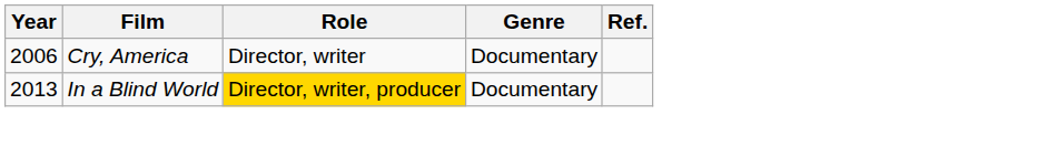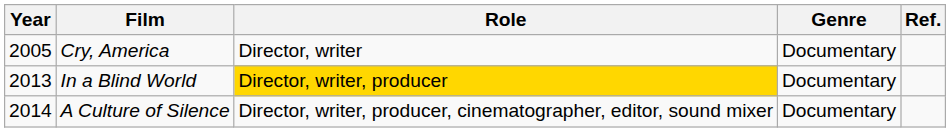 <table class="wikitable">
 <tr>
 <th>Year</th>
 <th>Film</th>
 <th>Role</th>
 <th>Genre</th>
 <th>Ref.</th>
 </tr>
 <tr .>
-<td>2006</td>
+<td>2005</td>
 <td><em>Cry, America</em></td>
 <td>Director, writer</td>
 <td>Documentary</td>
 <td></td>
 </tr>
 <tr .>
 <td>2013</td>
 <td><em>In a Blind World</em></td>
 <td style="background: gold;">Director, writer, producer</td>
 <td>Documentary</td>
 <td></td>
 </tr>
+<tr .>
+<td>2014</td>
+<td><em>A Culture of Silence</em></td>
+<td>Director, writer, producer, cinematographer, editor, sound mixer</td>
+<td>Documentary</td>
+<td></td>
+</tr>
 </table>
